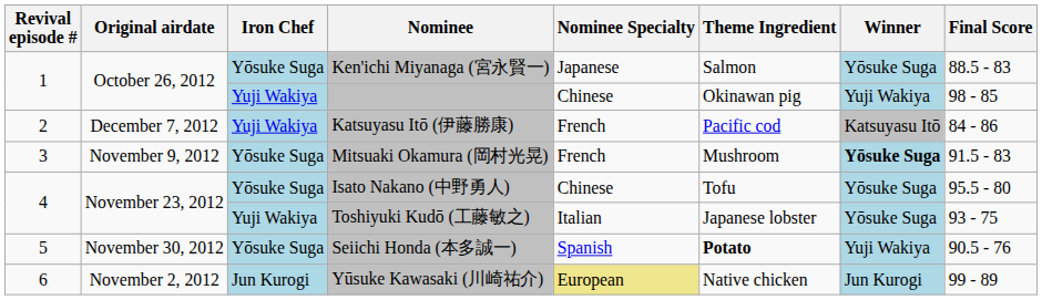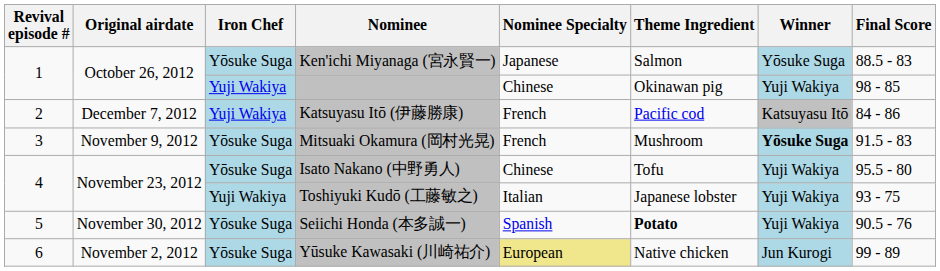 <table class="wikitable">
 <tr>
 <th>Revival<br>episode #</th>
 <th>Original airdate</th>
 <th>Iron Chef</th>
 <th>Nominee</th>
 <th>Nominee Specialty</th>
 <th>Theme Ingredient</th>
 <th>Winner</th>
 <th>Final Score</th>
 </tr>
 <tr>
 <td align="center" rowspan=2>1</td>
 <td align="center" rowspan=2>October 26, 2012</td>
 <td bgcolor="lightblue">Yōsuke Suga</td>
 <td bgcolor="silver">Ken'ichi Miyanaga (宮永賢一)</td>
 <td>Japanese</td>
 <td>Salmon</td>
 <td bgcolor="lightblue">Yōsuke Suga</td>
 <td>88.5 - 83</td>
 </tr>
 <tr>
 <td bgcolor="lightblue"><a href='#'>Yuji Wakiya</a></td>
 <td bgcolor="silver"></td>
 <td>Chinese</td>
 <td>Okinawan pig</td>
 <td bgcolor="lightblue">Yuji Wakiya</td>
 <td>98 - 85</td>
 </tr>
 <tr>
 <td align="center">2</td>
 <td align="center">December 7, 2012</td>
 <td bgcolor="lightblue"><a href='#'>Yuji Wakiya</a></td>
 <td bgcolor="silver">Katsuyasu Itō (伊藤勝康)</td>
 <td>French</td>
 <td><a href='#'>Pacific cod</a></td>
 <td bgcolor="silver">Katsuyasu Itō</td>
 <td>84 - 86</td>
 </tr>
 <tr>
 <td align="center">3</td>
 <td align="center">November 9, 2012</td>
 <td bgcolor="lightblue">Yōsuke Suga</td>
 <td bgcolor="silver">Mitsuaki Okamura (岡村光晃)</td>
 <td>French</td>
 <td>Mushroom</td>
 <td bgcolor="lightblue"><strong>Yōsuke Suga</strong></td>
 <td>91.5 - 83</td>
 </tr>
 <tr>
 <td align="center" rowspan=2>4</td>
 <td align="center" rowspan=2>November 23, 2012</td>
 <td bgcolor="lightblue">Yōsuke Suga</td>
 <td bgcolor="silver">Isato Nakano (中野勇人)</td>
 <td>Chinese</td>
 <td>Tofu</td>
-<td bgcolor="lightblue">Yōsuke Suga</td>
+<td bgcolor="lightblue">Yuji Wakiya</td>
 <td>95.5 - 80</td>
 </tr>
 <tr>
 <td bgcolor="lightblue">Yuji Wakiya</td>
 <td bgcolor="silver">Toshiyuki Kudō (工藤敏之)</td>
 <td>Italian</td>
 <td>Japanese lobster</td>
-<td bgcolor="lightblue">Yōsuke Suga</td>
+<td bgcolor="lightblue">Yuji Wakiya</td>
 <td>93 - 75</td>
 </tr>
 <tr>
 <td align="center">5</td>
 <td align="center">November 30, 2012</td>
 <td bgcolor="lightblue">Yōsuke Suga</td>
 <td bgcolor="silver">Seiichi Honda (本多誠一)</td>
 <td><a href='#'>Spanish</a></td>
 <td><strong>Potato</strong></td>
 <td bgcolor="lightblue">Yuji Wakiya</td>
 <td>90.5 - 76</td>
 </tr>
 <tr>
 <td align="center">6</td>
 <td align="center">November 2, 2012</td>
-<td bgcolor="lightblue">Jun Kurogi</td>
+<td bgcolor="lightblue">Yōsuke Suga</td>
 <td bgcolor="silver">Yūsuke Kawasaki (川崎祐介)</td>
 <td style="background: khaki;">European</td>
 <td>Native chicken</td>
 <td bgcolor="lightblue">Jun Kurogi</td>
 <td>99 - 89</td>
 </tr>
 </table>
